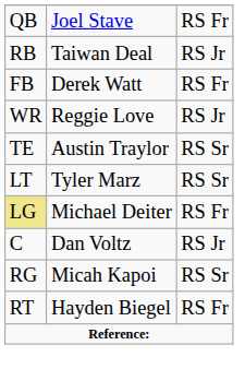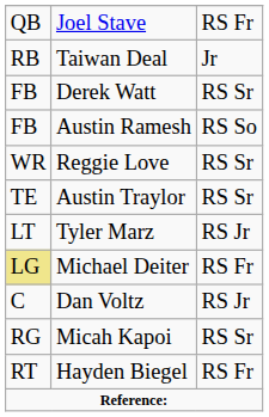 <table class="wikitable">
 <tr>
 </tr>
 <tr>
 <td>QB</td>
 <td><a href='#'>Joel Stave</a></td>
 <td>RS Fr</td>
 </tr>
 <tr>
 <td>RB</td>
 <td>Taiwan Deal</td>
-<td>RS Jr</td>
+<td>Jr</td>
 </tr>
 <tr>
 <td>FB</td>
 <td>Derek Watt</td>
-<td>RS Fr</td>
+<td>RS Sr</td>
+</tr>
+<tr>
+<td>FB</td>
+<td>Austin Ramesh</td>
+<td>RS So</td>
 </tr>
 <tr>
 <td>WR</td>
 <td>Reggie Love</td>
-<td>RS Jr</td>
+<td>RS Sr</td>
 </tr>
 <tr>
 <td>TE</td>
 <td>Austin Traylor</td>
 <td>RS Sr</td>
 </tr>
 <tr>
 <td>LT</td>
 <td>Tyler Marz</td>
-<td>RS Sr</td>
+<td>RS Jr</td>
 </tr>
 <tr>
 <td style="background: khaki;">LG</td>
 <td>Michael Deiter</td>
 <td>RS Fr</td>
 </tr>
 <tr>
 <td>C</td>
 <td>Dan Voltz</td>
 <td>RS Jr</td>
 </tr>
 <tr>
 <td>RG</td>
 <td>Micah Kapoi</td>
 <td>RS Sr</td>
 </tr>
 <tr>
 <td>RT</td>
 <td>Hayden Biegel</td>
 <td>RS Fr</td>
 </tr>
 <tr>
 <td colspan="3"  style="font-size:8pt; text-align:center;"><strong>Reference:</strong></td>
 </tr>
 </table>
